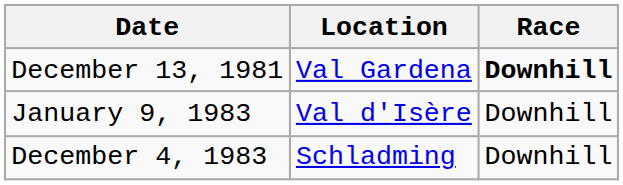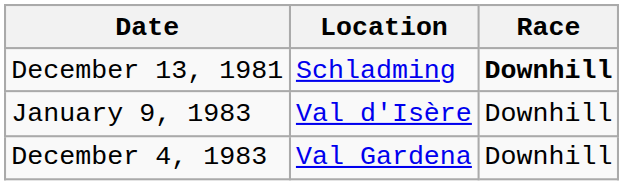 <table class="wikitable">
 <tr>
 <th>Date</th>
 <th>Location</th>
 <th>Race</th>
 </tr>
 <tr>
 <td>December 13, 1981</td>
-<td> <a href='#'>Val Gardena</a></td>
+<td> <a href='#'>Schladming</a></td>
 <td><strong>Downhill</strong></td>
 </tr>
 <tr>
 <td>January 9, 1983</td>
 <td> <a href='#'>Val d'Isère</a></td>
 <td>Downhill</td>
 </tr>
 <tr>
 <td>December 4, 1983</td>
-<td> <a href='#'>Schladming</a></td>
+<td> <a href='#'>Val Gardena</a></td>
 <td>Downhill</td>
 </tr>
 </table>
